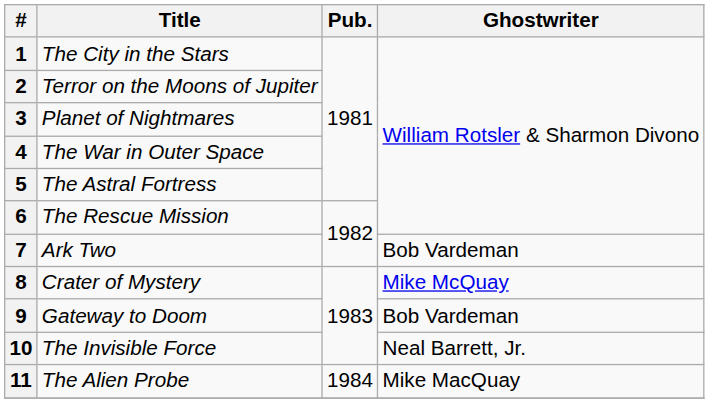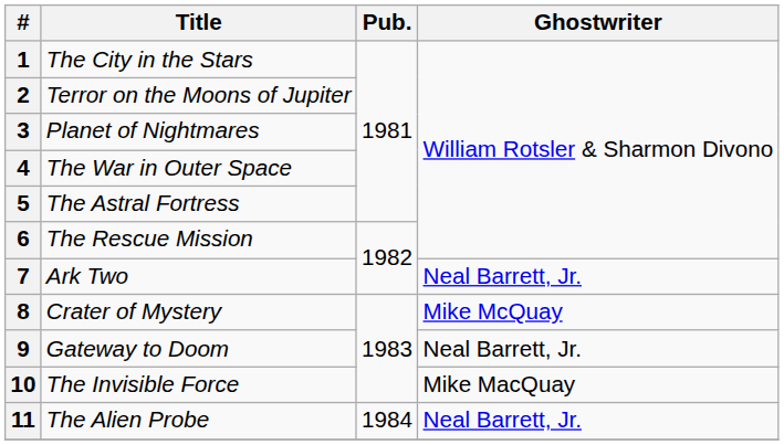 <table class="wikitable">
 <tr>
 <th>#</th>
 <th>Title</th>
 <th>Pub.</th>
 <th>Ghostwriter</th>
 </tr>
 <tr>
 <th>1</th>
 <td><em>The City in the Stars</em></td>
 <td rowspan="5">1981</td>
 <td rowspan="6"><a href='#'>William Rotsler</a> & Sharmon Divono</td>
 </tr>
 <tr>
 <th>2</th>
 <td><em>Terror on the Moons of Jupiter</em></td>
 </tr>
 <tr>
 <th>3</th>
 <td><em>Planet of Nightmares</em></td>
 </tr>
 <tr>
 <th>4</th>
 <td><em>The War in Outer Space</em></td>
 </tr>
 <tr>
 <th>5</th>
 <td><em>The Astral Fortress</em></td>
 </tr>
 <tr>
 <th>6</th>
 <td><em>The Rescue Mission</em></td>
 <td rowspan="2">1982</td>
 </tr>
 <tr>
 <th>7</th>
 <td><em>Ark Two</em></td>
-<td>Bob Vardeman</td>
+<td><a href='#'>Neal Barrett, Jr.</a></td>
 </tr>
 <tr>
 <th>8</th>
 <td><em>Crater of Mystery</em></td>
 <td rowspan="3">1983</td>
 <td><a href='#'>Mike McQuay</a></td>
 </tr>
 <tr>
 <th>9</th>
 <td><em>Gateway to Doom</em></td>
-<td>Bob Vardeman</td>
+<td>Neal Barrett, Jr.</td>
 </tr>
 <tr>
 <th>10</th>
 <td><em>The Invisible Force</em></td>
-<td>Neal Barrett, Jr.</td>
+<td>Mike MacQuay</td>
 </tr>
 <tr>
 <th>11</th>
 <td><em>The Alien Probe</em></td>
 <td>1984</td>
-<td>Mike MacQuay</td>
+<td><a href='#'>Neal Barrett, Jr.</a></td>
 </tr>
 <tr>
 </tr>
 </table>
